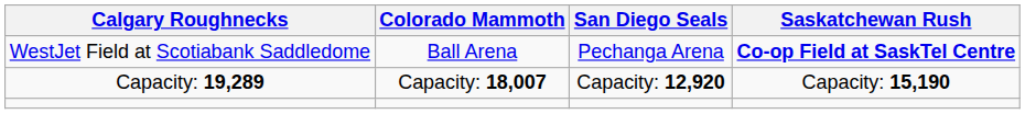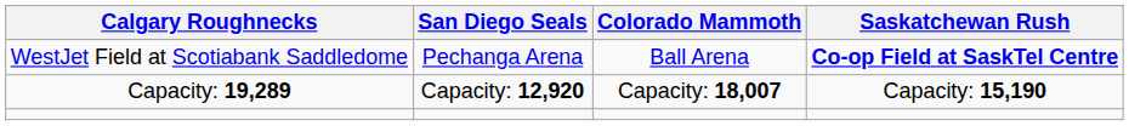 <table class="wikitable" style="text-align:center">
 <tr>
 <th><a href='#'>Calgary Roughnecks</a></th>
+<th><a href='#'>San Diego Seals</a></th>
 <th><a href='#'>Colorado Mammoth</a></th>
-<th><a href='#'>San Diego Seals</a></th>
 <th><a href='#'>Saskatchewan Rush</a></th>
 </tr>
 <tr>
 <td><a href='#'>WestJet</a> Field at <a href='#'>Scotiabank Saddledome</a></td>
+<td><a href='#'>Pechanga Arena</a></td>
 <td><a href='#'>Ball Arena</a></td>
-<td><a href='#'>Pechanga Arena</a></td>
 <td><strong><a href='#'>Co-op Field at SaskTel Centre</a></strong></td>
 </tr>
 <tr>
 <td>Capacity: <strong>19,289 </strong></td>
+<td>Capacity: <strong>12,920</strong></td>
 <td>Capacity: <strong>18,007</strong></td>
-<td>Capacity: <strong>12,920</strong></td>
 <td>Capacity: <strong>15,190</strong></td>
 </tr>
 <tr>
 <td></td>
 <td></td>
 <td></td>
 <td></td>
 </tr>
 </table>
